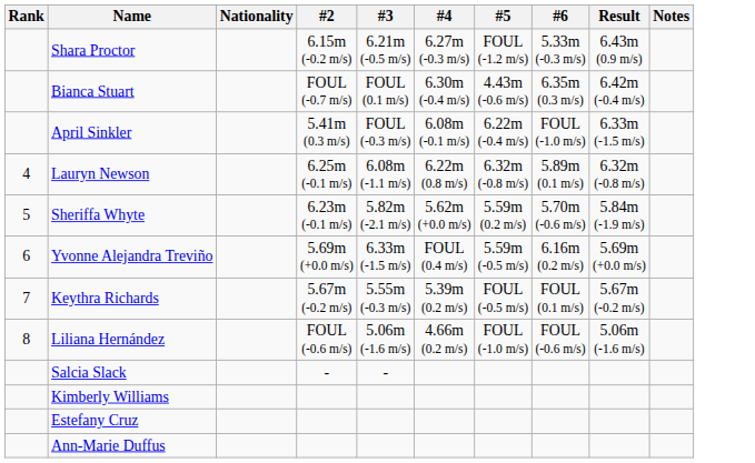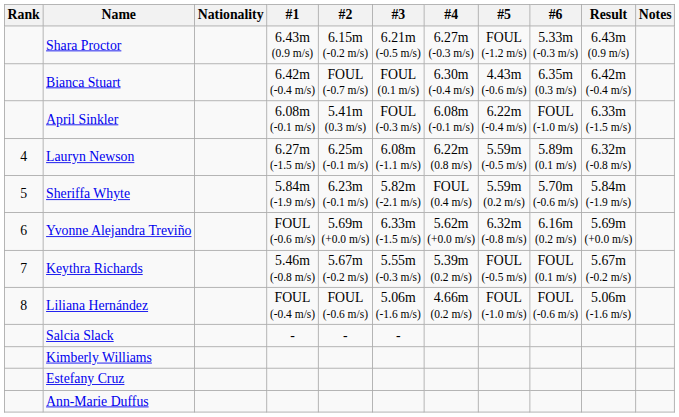 <table class="wikitable sortable" style="text-align:center">
 <tr>
 <th>Rank</th>
 <th>Name</th>
 <th>Nationality</th>
+<th>#1</th>
 <th>#2</th>
 <th>#3</th>
 <th>#4</th>
 <th>#5</th>
 <th>#6</th>
 <th>Result</th>
 <th>Notes</th>
 </tr>
 <tr>
 <td></td>
 <td align=left><a href='#'>Shara Proctor</a></td>
 <td align=left></td>
+<td>6.43m<br> <small>(0.9 m/s)</small></td>
 <td>6.15m<br> <small>(-0.2 m/s)</small></td>
 <td>6.21m<br> <small>(-0.5 m/s)</small></td>
 <td>6.27m<br> <small>(-0.3 m/s)</small></td>
 <td>FOUL<br> <small>(-1.2 m/s)</small></td>
 <td>5.33m<br> <small>(-0.3 m/s)</small></td>
 <td>6.43m<br><small>(0.9 m/s)</small></td>
 <td></td>
 </tr>
 <tr>
 <td></td>
 <td align=left><a href='#'>Bianca Stuart</a></td>
 <td align=left></td>
+<td>6.42m<br> <small>(-0.4 m/s)</small></td>
 <td>FOUL<br> <small>(-0.7 m/s)</small></td>
 <td>FOUL<br> <small>(0.1 m/s)</small></td>
 <td>6.30m<br> <small>(-0.4 m/s)</small></td>
 <td>4.43m<br> <small>(-0.6 m/s)</small></td>
 <td>6.35m<br> <small>(0.3 m/s)</small></td>
 <td>6.42m<br><small>(-0.4 m/s)</small></td>
 <td></td>
 </tr>
 <tr>
 <td></td>
 <td align=left><a href='#'>April Sinkler</a></td>
 <td align=left></td>
+<td>6.08m<br> <small>(-0.1 m/s)</small></td>
 <td>5.41m<br> <small>(0.3 m/s)</small></td>
 <td>FOUL<br> <small>(-0.3 m/s)</small></td>
 <td>6.08m<br> <small>(-0.1 m/s)</small></td>
 <td>6.22m<br> <small>(-0.4 m/s)</small></td>
 <td>FOUL<br> <small>(-1.0 m/s)</small></td>
 <td>6.33m<br><small>(-1.5 m/s)</small></td>
 <td></td>
 </tr>
 <tr>
 <td>4</td>
 <td align=left><a href='#'>Lauryn Newson</a></td>
 <td align=left></td>
+<td>6.27m<br> <small>(-1.5 m/s)</small></td>
 <td>6.25m<br> <small>(-0.1 m/s)</small></td>
 <td>6.08m<br> <small>(-1.1 m/s)</small></td>
 <td>6.22m<br> <small>(0.8 m/s)</small></td>
-<td>6.32m<br> <small>(-0.8 m/s)</small></td>
+<td>5.59m<br> <small>(-0.5 m/s)</small></td>
 <td>5.89m<br> <small>(0.1 m/s)</small></td>
 <td>6.32m<br><small>(-0.8 m/s)</small></td>
 <td></td>
 </tr>
 <tr>
 <td>5</td>
 <td align=left><a href='#'>Sheriffa Whyte</a></td>
 <td align=left></td>
+<td>5.84m<br> <small>(-1.9 m/s)</small></td>
 <td>6.23m<br> <small>(-0.1 m/s)</small></td>
 <td>5.82m<br> <small>(-2.1 m/s)</small></td>
-<td>5.62m<br> <small>(+0.0 m/s)</small></td>
+<td>FOUL<br> <small>(0.4 m/s)</small></td>
 <td>5.59m<br> <small>(0.2 m/s)</small></td>
 <td>5.70m<br> <small>(-0.6 m/s)</small></td>
 <td>5.84m<br><small>(-1.9 m/s)</small></td>
 <td></td>
 </tr>
 <tr>
 <td>6</td>
 <td align=left><a href='#'>Yvonne Alejandra Treviño</a></td>
 <td align=left></td>
+<td>FOUL<br> <small>(-0.6 m/s)</small></td>
 <td>5.69m<br> <small>(+0.0 m/s)</small></td>
 <td>6.33m<br> <small>(-1.5 m/s)</small></td>
-<td>FOUL<br> <small>(0.4 m/s)</small></td>
-<td>5.59m<br> <small>(-0.5 m/s)</small></td>
+<td>5.62m<br> <small>(+0.0 m/s)</small></td>
+<td>6.32m<br> <small>(-0.8 m/s)</small></td>
 <td>6.16m<br> <small>(0.2 m/s)</small></td>
 <td>5.69m<br><small>(+0.0 m/s)</small></td>
 <td></td>
 </tr>
 <tr>
 <td>7</td>
 <td align=left><a href='#'>Keythra Richards</a></td>
 <td align=left></td>
+<td>5.46m<br> <small>(-0.8 m/s)</small></td>
 <td>5.67m<br> <small>(-0.2 m/s)</small></td>
 <td>5.55m<br> <small>(-0.3 m/s)</small></td>
 <td>5.39m<br> <small>(0.2 m/s)</small></td>
 <td>FOUL<br> <small>(-0.5 m/s)</small></td>
 <td>FOUL<br> <small>(0.1 m/s)</small></td>
 <td>5.67m<br><small>(-0.2 m/s)</small></td>
 <td></td>
 </tr>
 <tr>
 <td>8</td>
 <td align=left><a href='#'>Liliana Hernández</a></td>
 <td align=left></td>
+<td>FOUL<br> <small>(-0.4 m/s)</small></td>
 <td>FOUL<br> <small>(-0.6 m/s)</small></td>
 <td>5.06m<br> <small>(-1.6 m/s)</small></td>
 <td>4.66m<br> <small>(0.2 m/s)</small></td>
 <td>FOUL<br> <small>(-1.0 m/s)</small></td>
 <td>FOUL<br> <small>(-0.6 m/s)</small></td>
 <td>5.06m<br><small>(-1.6 m/s)</small></td>
 <td></td>
 </tr>
 <tr>
 <td></td>
 <td align=left><a href='#'>Salcia Slack</a></td>
 <td align=left></td>
+<td>-</td>
 <td>-</td>
 <td>-</td>
 <td></td>
 <td></td>
 <td></td>
 <td></td>
 <td></td>
 </tr>
 <tr>
 <td></td>
 <td align=left><a href='#'>Kimberly Williams</a></td>
 <td align=left></td>
 <td></td>
 <td></td>
 <td></td>
 <td></td>
 <td></td>
 <td></td>
 <td></td>
+<td></td>
 </tr>
 <tr>
 <td></td>
 <td align=left><a href='#'>Estefany Cruz</a></td>
 <td align=left></td>
+<td></td>
 <td></td>
 <td></td>
 <td></td>
 <td></td>
 <td></td>
 <td></td>
 <td></td>
 </tr>
 <tr>
 <td></td>
 <td align=left><a href='#'>Ann-Marie Duffus</a></td>
 <td align=left></td>
 <td></td>
 <td></td>
 <td></td>
 <td></td>
 <td></td>
 <td></td>
 <td></td>
+<td></td>
 </tr>
 </table>
